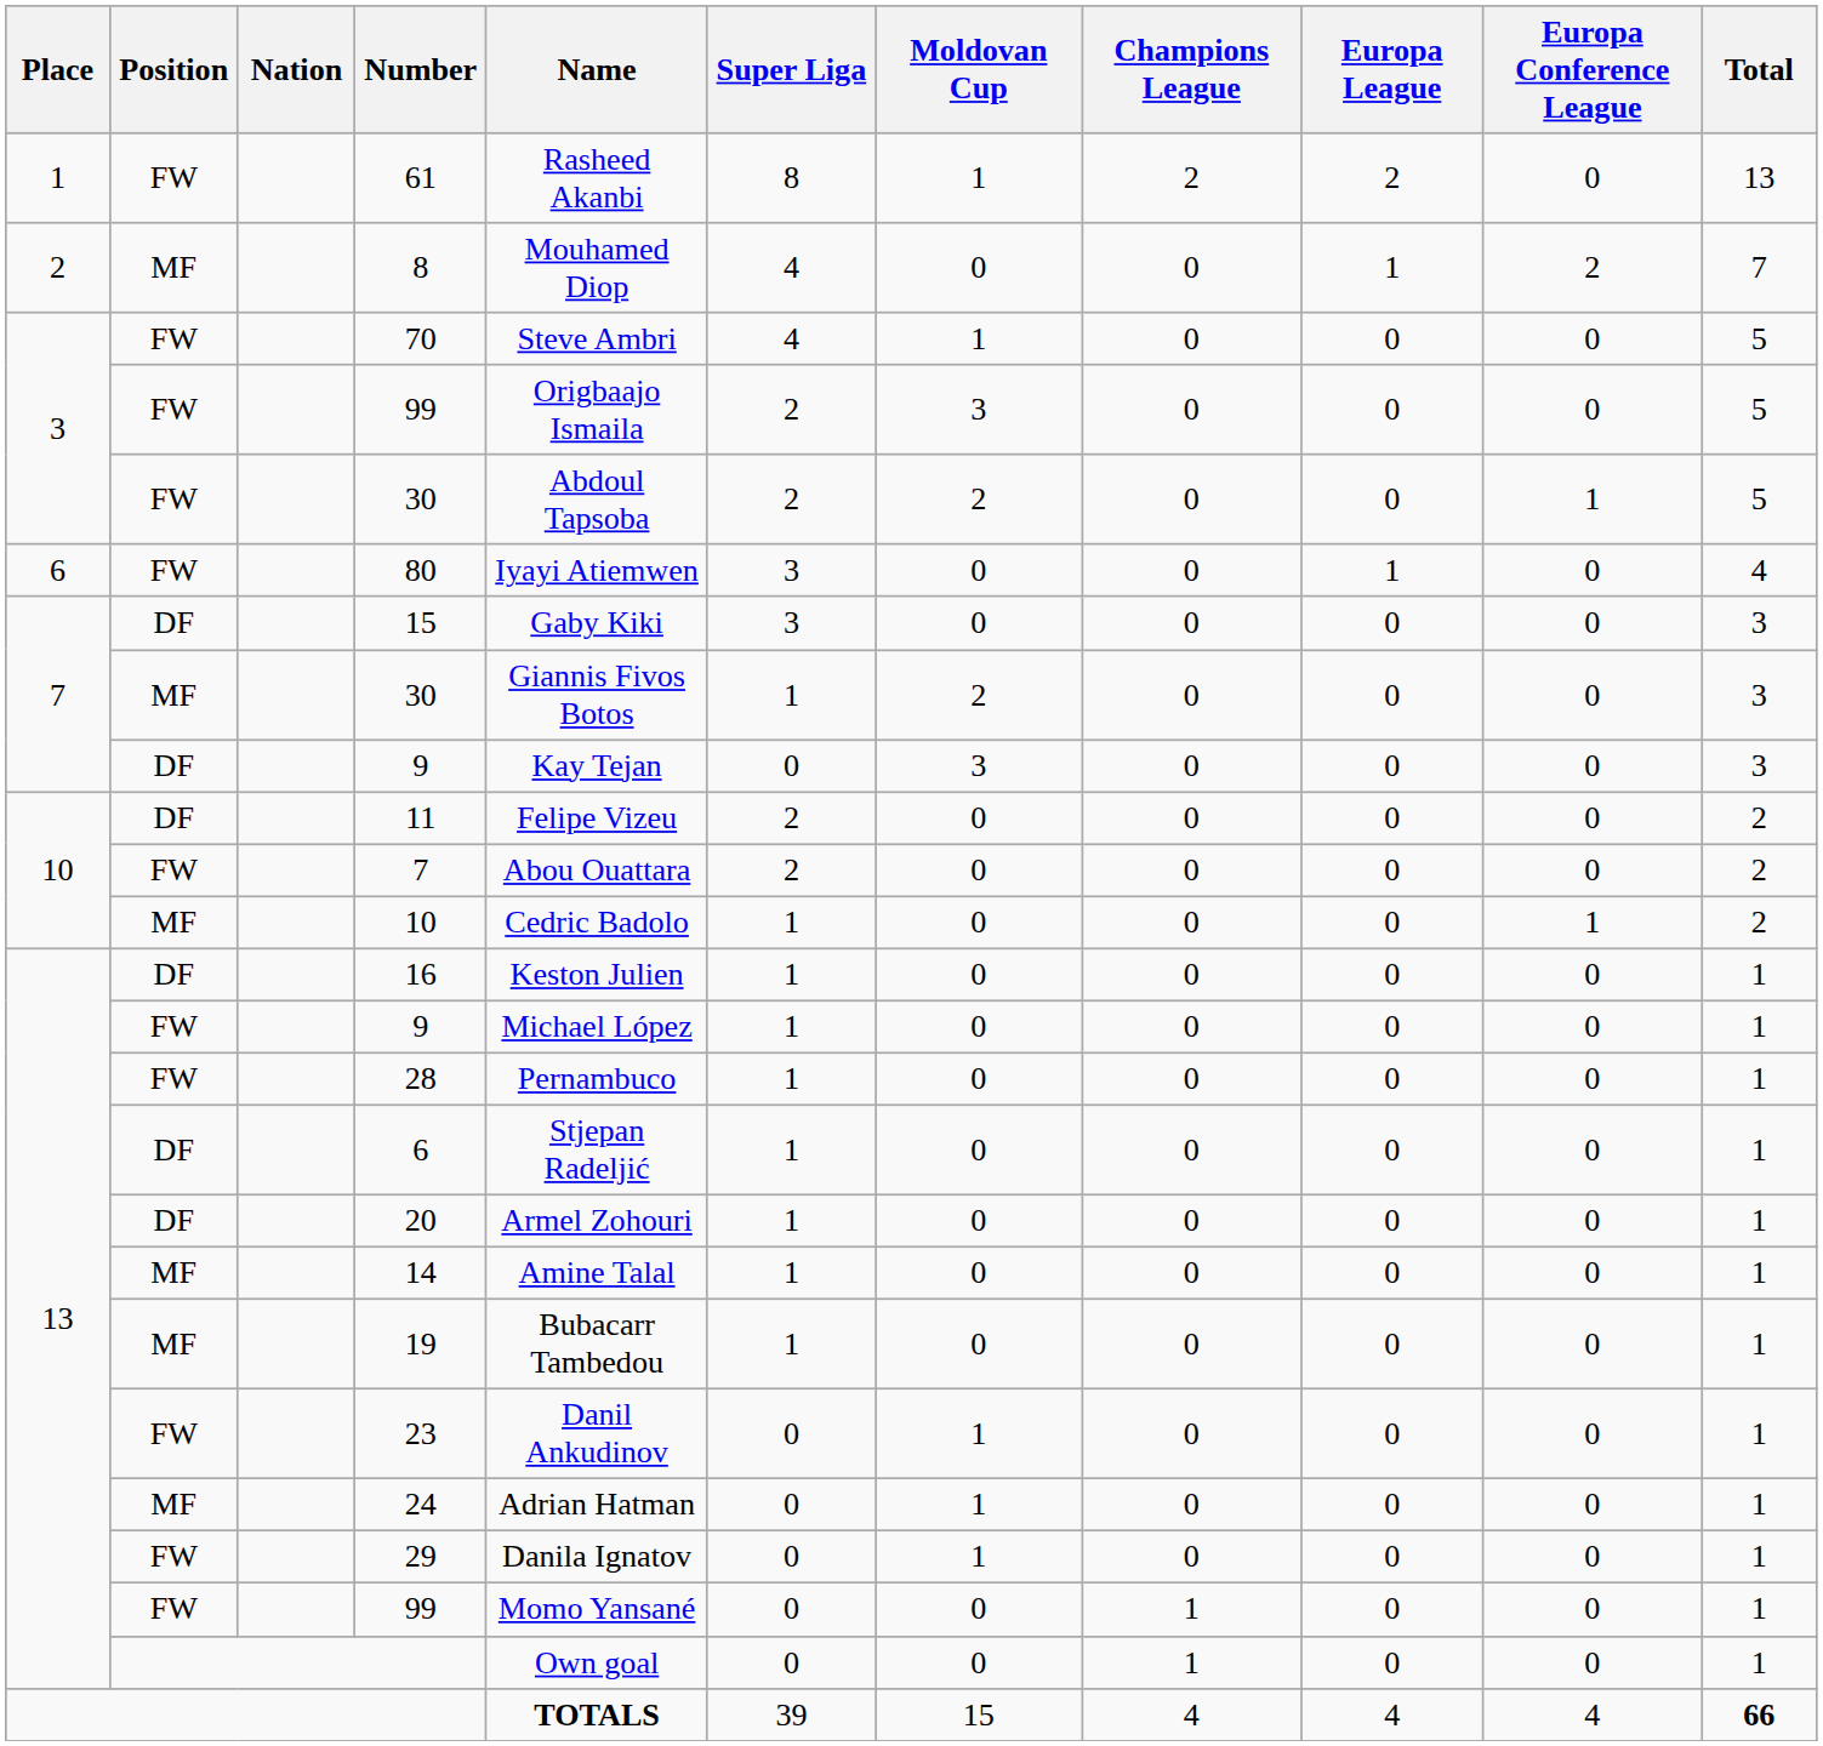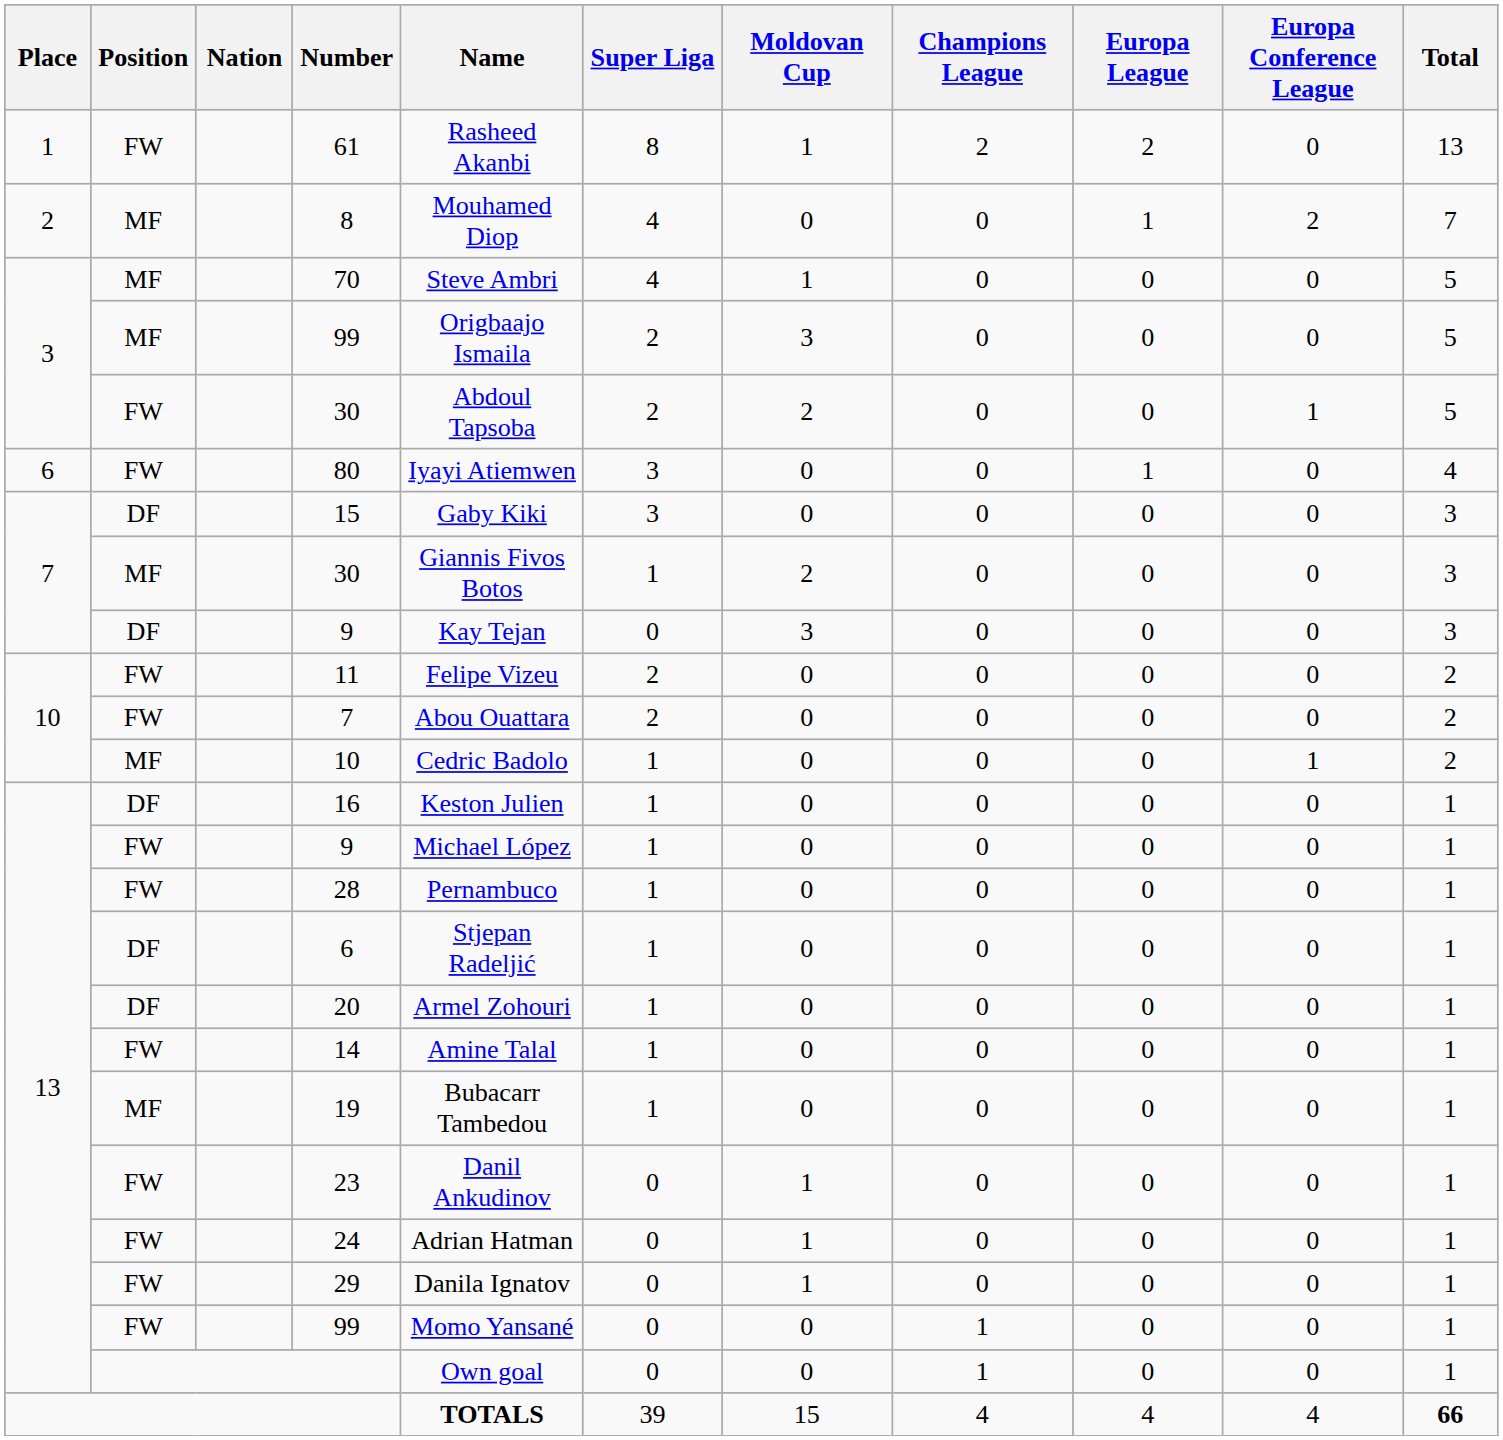 <table class="wikitable" style="font-size: 95%; text-align: center;">
 <tr>
 <th width=60>Place</th>
 <th width=60>Position</th>
 <th width=60>Nation</th>
 <th width=60>Number</th>
 <th width=150>Name</th>
 <th width=150><a href='#'>Super Liga</a></th>
 <th width=150><a href='#'>Moldovan Cup</a></th>
 <th width=150><a href='#'>Champions League</a></th>
 <th width=150><a href='#'>Europa League</a></th>
 <th width=150><a href='#'>Europa Conference League</a></th>
 <th width=80><strong>Total</strong></th>
 </tr>
 <tr>
 <td>1</td>
 <td>FW</td>
 <td></td>
 <td>61</td>
 <td><a href='#'>Rasheed Akanbi</a></td>
 <td>8</td>
 <td>1</td>
 <td>2</td>
 <td>2</td>
 <td>0</td>
 <td>13</td>
 </tr>
 <tr>
 <td>2</td>
 <td>MF</td>
 <td></td>
 <td>8</td>
 <td><a href='#'>Mouhamed Diop</a></td>
 <td>4</td>
 <td>0</td>
 <td>0</td>
 <td>1</td>
 <td>2</td>
 <td>7</td>
 </tr>
 <tr>
 <td rowspan="3">3</td>
-<td>FW</td>
+<td>MF</td>
 <td></td>
 <td>70</td>
 <td><a href='#'>Steve Ambri</a></td>
 <td>4</td>
 <td>1</td>
 <td>0</td>
 <td>0</td>
 <td>0</td>
 <td>5</td>
 </tr>
 <tr>
-<td>FW</td>
+<td>MF</td>
 <td></td>
 <td>99</td>
 <td><a href='#'>Origbaajo Ismaila</a></td>
 <td>2</td>
 <td>3</td>
 <td>0</td>
 <td>0</td>
 <td>0</td>
 <td>5</td>
 </tr>
 <tr>
 <td>FW</td>
 <td></td>
 <td>30</td>
 <td><a href='#'>Abdoul Tapsoba</a></td>
 <td>2</td>
 <td>2</td>
 <td>0</td>
 <td>0</td>
 <td>1</td>
 <td>5</td>
 </tr>
 <tr>
 <td>6</td>
 <td>FW</td>
 <td></td>
 <td>80</td>
 <td><a href='#'>Iyayi Atiemwen</a></td>
 <td>3</td>
 <td>0</td>
 <td>0</td>
 <td>1</td>
 <td>0</td>
 <td>4</td>
 </tr>
 <tr>
 <td rowspan="3">7</td>
 <td>DF</td>
 <td></td>
 <td>15</td>
 <td><a href='#'>Gaby Kiki</a></td>
 <td>3</td>
 <td>0</td>
 <td>0</td>
 <td>0</td>
 <td>0</td>
 <td>3</td>
 </tr>
 <tr>
 <td>MF</td>
 <td></td>
 <td>30</td>
 <td><a href='#'>Giannis Fivos Botos</a></td>
 <td>1</td>
 <td>2</td>
 <td>0</td>
 <td>0</td>
 <td>0</td>
 <td>3</td>
 </tr>
 <tr>
 <td>DF</td>
 <td></td>
 <td>9</td>
 <td><a href='#'>Kay Tejan</a></td>
 <td>0</td>
 <td>3</td>
 <td>0</td>
 <td>0</td>
 <td>0</td>
 <td>3</td>
 </tr>
 <tr>
 <td rowspan="3">10</td>
-<td>DF</td>
+<td>FW</td>
 <td></td>
 <td>11</td>
 <td><a href='#'>Felipe Vizeu</a></td>
 <td>2</td>
 <td>0</td>
 <td>0</td>
 <td>0</td>
 <td>0</td>
 <td>2</td>
 </tr>
 <tr>
 <td>FW</td>
 <td></td>
 <td>7</td>
 <td><a href='#'>Abou Ouattara</a></td>
 <td>2</td>
 <td>0</td>
 <td>0</td>
 <td>0</td>
 <td>0</td>
 <td>2</td>
 </tr>
 <tr>
 <td>MF</td>
 <td></td>
 <td>10</td>
 <td><a href='#'>Cedric Badolo</a></td>
 <td>1</td>
 <td>0</td>
 <td>0</td>
 <td>0</td>
 <td>1</td>
 <td>2</td>
 </tr>
 <tr>
 <td rowspan="12">13</td>
 <td>DF</td>
 <td></td>
 <td>16</td>
 <td><a href='#'>Keston Julien</a></td>
 <td>1</td>
 <td>0</td>
 <td>0</td>
 <td>0</td>
 <td>0</td>
 <td>1</td>
 </tr>
 <tr>
 <td>FW</td>
 <td></td>
 <td>9</td>
 <td><a href='#'>Michael López</a></td>
 <td>1</td>
 <td>0</td>
 <td>0</td>
 <td>0</td>
 <td>0</td>
 <td>1</td>
 </tr>
 <tr>
 <td>FW</td>
 <td></td>
 <td>28</td>
 <td><a href='#'>Pernambuco</a></td>
 <td>1</td>
 <td>0</td>
 <td>0</td>
 <td>0</td>
 <td>0</td>
 <td>1</td>
 </tr>
 <tr>
 <td>DF</td>
 <td></td>
 <td>6</td>
 <td><a href='#'>Stjepan Radeljić</a></td>
 <td>1</td>
 <td>0</td>
 <td>0</td>
 <td>0</td>
 <td>0</td>
 <td>1</td>
 </tr>
 <tr>
 <td>DF</td>
 <td></td>
 <td>20</td>
 <td><a href='#'>Armel Zohouri</a></td>
 <td>1</td>
 <td>0</td>
 <td>0</td>
 <td>0</td>
 <td>0</td>
 <td>1</td>
 </tr>
 <tr>
-<td>MF</td>
+<td>FW</td>
 <td></td>
 <td>14</td>
 <td><a href='#'>Amine Talal</a></td>
 <td>1</td>
 <td>0</td>
 <td>0</td>
 <td>0</td>
 <td>0</td>
 <td>1</td>
 </tr>
 <tr>
 <td>MF</td>
 <td></td>
 <td>19</td>
 <td>Bubacarr Tambedou</td>
 <td>1</td>
 <td>0</td>
 <td>0</td>
 <td>0</td>
 <td>0</td>
 <td>1</td>
 </tr>
 <tr>
 <td>FW</td>
 <td></td>
 <td>23</td>
 <td><a href='#'>Danil Ankudinov</a></td>
 <td>0</td>
 <td>1</td>
 <td>0</td>
 <td>0</td>
 <td>0</td>
 <td>1</td>
 </tr>
 <tr>
-<td>MF</td>
+<td>FW</td>
 <td></td>
 <td>24</td>
 <td>Adrian Hatman</td>
 <td>0</td>
 <td>1</td>
 <td>0</td>
 <td>0</td>
 <td>0</td>
 <td>1</td>
 </tr>
 <tr>
 <td>FW</td>
 <td></td>
 <td>29</td>
 <td>Danila Ignatov</td>
 <td>0</td>
 <td>1</td>
 <td>0</td>
 <td>0</td>
 <td>0</td>
 <td>1</td>
 </tr>
 <tr>
 <td>FW</td>
 <td></td>
 <td>99</td>
 <td><a href='#'>Momo Yansané</a></td>
 <td>0</td>
 <td>0</td>
 <td>1</td>
 <td>0</td>
 <td>0</td>
 <td>1</td>
 </tr>
 <tr>
 <td colspan="3"></td>
 <td><a href='#'>Own goal</a></td>
 <td>0</td>
 <td>0</td>
 <td>1</td>
 <td>0</td>
 <td>0</td>
 <td>1</td>
 </tr>
 <tr>
 <td colspan="4"></td>
 <td><strong>TOTALS</strong></td>
 <td>39</td>
 <td>15</td>
 <td>4</td>
 <td>4</td>
 <td>4</td>
 <td><strong>66</strong></td>
 </tr>
 </table>
